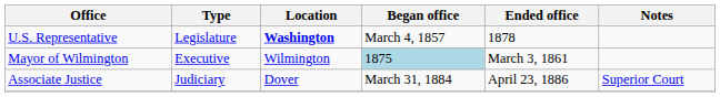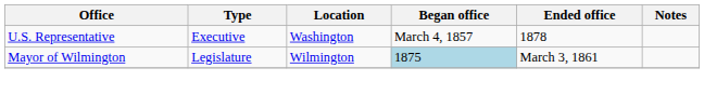 <table class=wikitable style="width: 94%" style="text-align: center;">
 <tr>
 <th>Office</th>
 <th>Type</th>
 <th>Location</th>
 <th>Began office</th>
 <th>Ended office</th>
 <th>Notes</th>
 </tr>
 <tr>
 <td><a href='#'>U.S. Representative</a></td>
-<td><a href='#'>Legislature</a></td>
-<td><strong><a href='#'>Washington</a></strong></td>
+<td><a href='#'>Executive</a></td>
+<td><a href='#'>Washington</a></td>
 <td>March 4, 1857</td>
 <td>1878</td>
 <td></td>
 </tr>
 <tr>
 <td><a href='#'>Mayor of Wilmington</a></td>
-<td><a href='#'>Executive</a></td>
+<td><a href='#'>Legislature</a></td>
 <td><a href='#'>Wilmington</a></td>
 <td style="background: lightblue;">1875</td>
 <td>March 3, 1861</td>
 <td></td>
 </tr>
 <tr>
-<td><a href='#'>Associate Justice</a></td>
-<td><a href='#'>Judiciary</a></td>
-<td><a href='#'>Dover</a></td>
-<td>March 31, 1884</td>
-<td>April 23, 1886</td>
-<td><a href='#'>Superior Court</a></td>
-</tr>
-<tr>
 </tr>
 </table>
